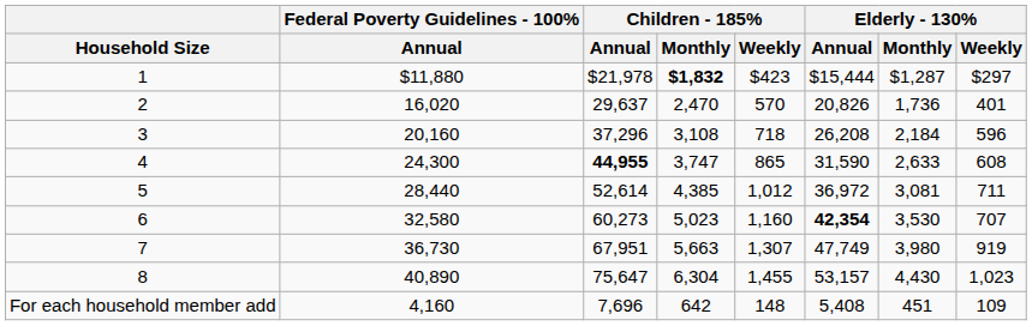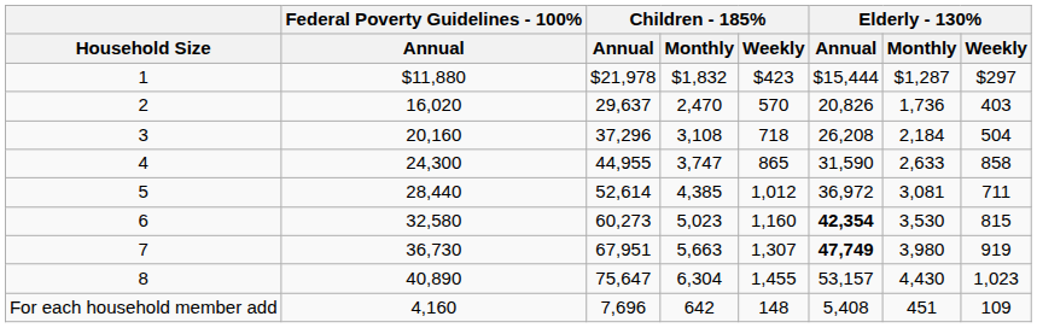 <table class="wikitable" style="text-align: center;">
 <tr>
 <th></th>
 <th>Federal Poverty Guidelines - 100%</th>
 <th colspan="3">Children - 185%</th>
 <th colspan="3">Elderly - 130%</th>
 </tr>
 <tr>
 <th>Household Size</th>
 <th>Annual</th>
 <th>Annual</th>
 <th>Monthly</th>
 <th>Weekly</th>
 <th>Annual</th>
 <th>Monthly</th>
 <th>Weekly</th>
 </tr>
 <tr>
 <td>1</td>
 <td>$11,880</td>
 <td>$21,978</td>
-<td><strong>$1,832</strong></td>
+<td>$1,832</td>
 <td>$423</td>
 <td>$15,444</td>
 <td>$1,287</td>
 <td>$297</td>
 </tr>
 <tr>
 <td>2</td>
 <td>16,020</td>
 <td>29,637</td>
 <td>2,470</td>
 <td>570</td>
 <td>20,826</td>
 <td>1,736</td>
-<td>401</td>
+<td>403</td>
 </tr>
 <tr>
 <td>3</td>
 <td>20,160</td>
 <td>37,296</td>
 <td>3,108</td>
 <td>718</td>
 <td>26,208</td>
 <td>2,184</td>
-<td>596</td>
+<td>504</td>
 </tr>
 <tr>
 <td>4</td>
 <td>24,300</td>
-<td><strong>44,955</strong></td>
+<td>44,955</td>
 <td>3,747</td>
 <td>865</td>
 <td>31,590</td>
 <td>2,633</td>
-<td>608</td>
+<td>858</td>
 </tr>
 <tr>
 <td>5</td>
 <td>28,440</td>
 <td>52,614</td>
 <td>4,385</td>
 <td>1,012</td>
 <td>36,972</td>
 <td>3,081</td>
 <td>711</td>
 </tr>
 <tr>
 <td>6</td>
 <td>32,580</td>
 <td>60,273</td>
 <td>5,023</td>
 <td>1,160</td>
 <td><strong>42,354</strong></td>
 <td>3,530</td>
-<td>707</td>
+<td>815</td>
 </tr>
 <tr>
 <td>7</td>
 <td>36,730</td>
 <td>67,951</td>
 <td>5,663</td>
 <td>1,307</td>
-<td>47,749</td>
+<td><strong>47,749</strong></td>
 <td>3,980</td>
 <td>919</td>
 </tr>
 <tr>
 <td>8</td>
 <td>40,890</td>
 <td>75,647</td>
 <td>6,304</td>
 <td>1,455</td>
 <td>53,157</td>
 <td>4,430</td>
 <td>1,023</td>
 </tr>
 <tr>
 <td>For each household member add</td>
 <td>4,160</td>
 <td>7,696</td>
 <td>642</td>
 <td>148</td>
 <td>5,408</td>
 <td>451</td>
 <td>109</td>
 </tr>
 </table>
